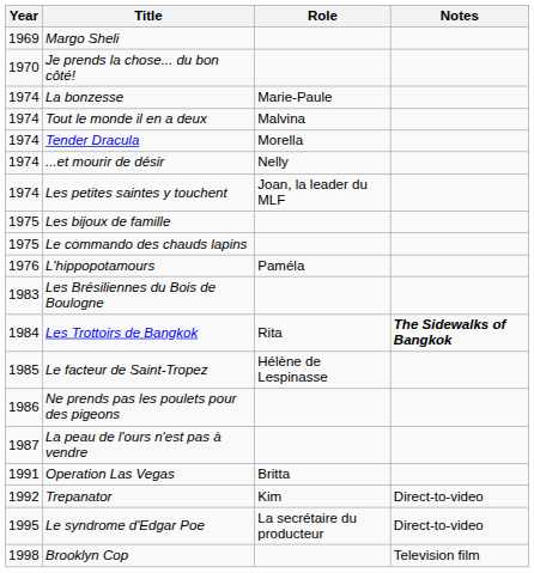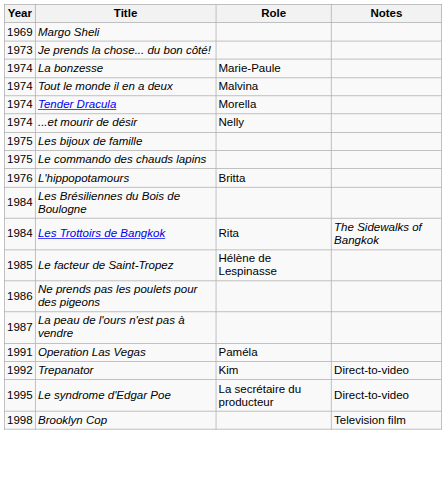 <table class="wikitable sortable">
 <tr>
 <th>Year</th>
 <th>Title</th>
 <th>Role</th>
 <th>Notes</th>
 </tr>
 <tr>
 <td>1969</td>
 <td><em>Margo Sheli</em></td>
 <td></td>
 <td></td>
 </tr>
 <tr>
-<td>1970</td>
+<td>1973</td>
 <td><em>Je prends la chose... du bon côté!</em></td>
 <td></td>
 <td></td>
 </tr>
 <tr>
 <td>1974</td>
 <td><em>La bonzesse</em></td>
 <td>Marie-Paule</td>
 <td></td>
 </tr>
 <tr>
 <td>1974</td>
 <td><em>Tout le monde il en a deux</em></td>
 <td>Malvina</td>
 <td></td>
 </tr>
 <tr>
 <td>1974</td>
 <td><em><a href='#'>Tender Dracula</a></em></td>
 <td>Morella</td>
 <td></td>
 </tr>
 <tr>
 <td>1974</td>
 <td><em>...et mourir de désir</em></td>
 <td>Nelly</td>
 <td></td>
 </tr>
 <tr>
-<td>1974</td>
-<td><em>Les petites saintes y touchent</em></td>
-<td>Joan, la leader du MLF</td>
-<td></td>
-</tr>
-<tr>
 <td>1975</td>
 <td><em>Les bijoux de famille</em></td>
 <td></td>
 <td></td>
 </tr>
 <tr>
 <td>1975</td>
 <td><em>Le commando des chauds lapins</em></td>
 <td></td>
 <td></td>
 </tr>
 <tr>
 <td>1976</td>
 <td><em>L'hippopotamours</em></td>
-<td>Paméla</td>
+<td>Britta</td>
 <td></td>
 </tr>
 <tr>
-<td>1983</td>
+<td>1984</td>
 <td><em>Les Brésiliennes du Bois de Boulogne</em></td>
 <td></td>
 <td></td>
 </tr>
 <tr>
 <td>1984</td>
 <td><em><a href='#'>Les Trottoirs de Bangkok</a></em></td>
 <td>Rita</td>
-<td><strong><em>The Sidewalks of Bangkok</em></strong></td>
+<td><em>The Sidewalks of Bangkok</em></td>
 </tr>
 <tr>
 <td>1985</td>
 <td><em>Le facteur de Saint-Tropez</em></td>
 <td>Hélène de Lespinasse</td>
 <td></td>
 </tr>
 <tr>
 <td>1986</td>
 <td><em>Ne prends pas les poulets pour des pigeons</em></td>
 <td></td>
 <td></td>
 </tr>
 <tr>
 <td>1987</td>
 <td><em>La peau de l'ours n'est pas à vendre</em></td>
 <td></td>
 <td></td>
 </tr>
 <tr>
 <td>1991</td>
 <td><em>Operation Las Vegas</em></td>
-<td>Britta</td>
+<td>Paméla</td>
 <td></td>
 </tr>
 <tr>
 <td>1992</td>
 <td><em>Trepanator</em></td>
 <td>Kim</td>
 <td>Direct-to-video</td>
 </tr>
 <tr>
 <td>1995</td>
 <td><em>Le syndrome d'Edgar Poe</em></td>
 <td>La secrétaire du producteur</td>
 <td>Direct-to-video</td>
 </tr>
 <tr>
 <td>1998</td>
 <td><em>Brooklyn Cop</em></td>
 <td></td>
 <td>Television film</td>
 </tr>
 </table>
